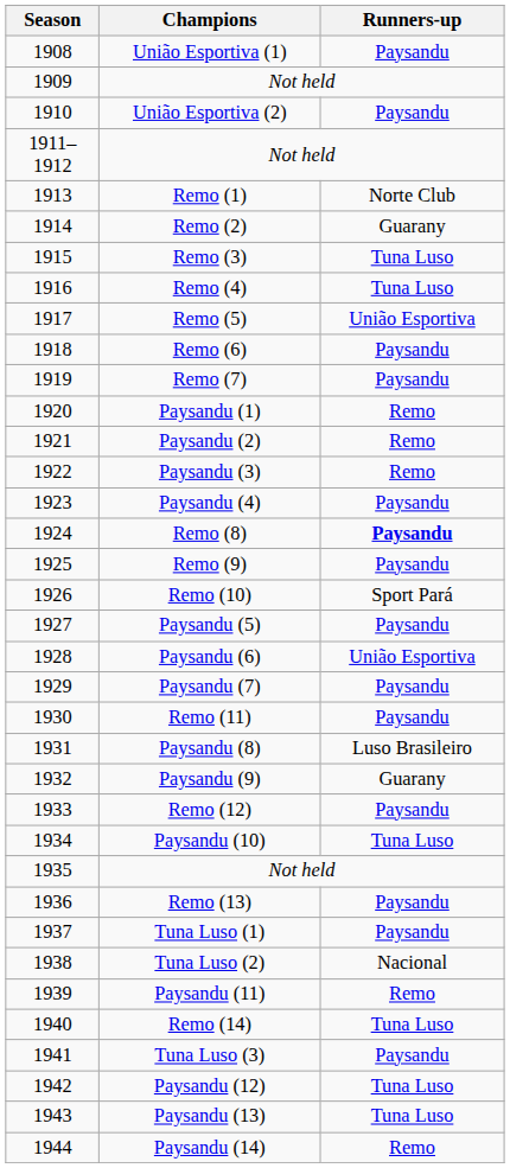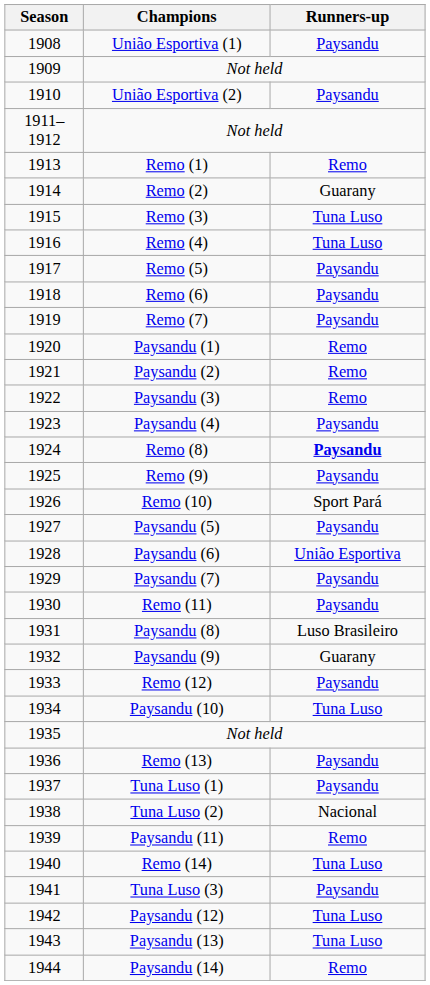 <table class="wikitable" style="text-align:center; margin-left:1em;">
 <tr>
 <th style="width:70px">Season</th>
 <th style="width:175px">Champions</th>
 <th style="width:145px">Runners-up</th>
 </tr>
 <tr>
 <td>1908</td>
 <td><a href='#'>União Esportiva</a> (1)</td>
 <td><a href='#'>Paysandu</a></td>
 </tr>
 <tr>
 <td>1909</td>
 <td colspan=2><em>Not held</em></td>
 </tr>
 <tr>
 <td>1910</td>
 <td><a href='#'>União Esportiva</a> (2)</td>
 <td><a href='#'>Paysandu</a></td>
 </tr>
 <tr>
 <td>1911–1912</td>
 <td colspan=2><em>Not held</em></td>
 </tr>
 <tr>
 <td>1913</td>
 <td><a href='#'>Remo</a> (1)</td>
-<td>Norte Club</td>
+<td><a href='#'>Remo</a></td>
 </tr>
 <tr>
 <td>1914</td>
 <td><a href='#'>Remo</a> (2)</td>
 <td>Guarany</td>
 </tr>
 <tr>
 <td>1915</td>
 <td><a href='#'>Remo</a> (3)</td>
 <td><a href='#'>Tuna Luso</a></td>
 </tr>
 <tr>
 <td>1916</td>
 <td><a href='#'>Remo</a> (4)</td>
 <td><a href='#'>Tuna Luso</a></td>
 </tr>
 <tr>
 <td>1917</td>
 <td><a href='#'>Remo</a> (5)</td>
-<td><a href='#'>União Esportiva</a></td>
+<td><a href='#'>Paysandu</a></td>
 </tr>
 <tr>
 <td>1918</td>
 <td><a href='#'>Remo</a> (6)</td>
 <td><a href='#'>Paysandu</a></td>
 </tr>
 <tr>
 <td>1919</td>
 <td><a href='#'>Remo</a> (7)</td>
 <td><a href='#'>Paysandu</a></td>
 </tr>
 <tr>
 <td>1920</td>
 <td><a href='#'>Paysandu</a> (1)</td>
 <td><a href='#'>Remo</a></td>
 </tr>
 <tr>
 <td>1921</td>
 <td><a href='#'>Paysandu</a> (2)</td>
 <td><a href='#'>Remo</a></td>
 </tr>
 <tr>
 <td>1922</td>
 <td><a href='#'>Paysandu</a> (3)</td>
 <td><a href='#'>Remo</a></td>
 </tr>
 <tr>
 <td>1923</td>
 <td><a href='#'>Paysandu</a> (4)</td>
 <td><a href='#'>Paysandu</a></td>
 </tr>
 <tr>
 <td>1924</td>
 <td><a href='#'>Remo</a> (8)</td>
 <td><strong><a href='#'>Paysandu</a></strong></td>
 </tr>
 <tr>
 <td>1925</td>
 <td><a href='#'>Remo</a> (9)</td>
 <td><a href='#'>Paysandu</a></td>
 </tr>
 <tr>
 <td>1926</td>
 <td><a href='#'>Remo</a> (10)</td>
 <td>Sport Pará</td>
 </tr>
 <tr>
 <td>1927</td>
 <td><a href='#'>Paysandu</a> (5)</td>
 <td><a href='#'>Paysandu</a></td>
 </tr>
 <tr>
 <td>1928</td>
 <td><a href='#'>Paysandu</a> (6)</td>
 <td><a href='#'>União Esportiva</a></td>
 </tr>
 <tr>
 <td>1929</td>
 <td><a href='#'>Paysandu</a> (7)</td>
 <td><a href='#'>Paysandu</a></td>
 </tr>
 <tr>
 <td>1930</td>
 <td><a href='#'>Remo</a> (11)</td>
 <td><a href='#'>Paysandu</a></td>
 </tr>
 <tr>
 <td>1931</td>
 <td><a href='#'>Paysandu</a> (8)</td>
 <td>Luso Brasileiro</td>
 </tr>
 <tr>
 <td>1932</td>
 <td><a href='#'>Paysandu</a> (9)</td>
 <td>Guarany</td>
 </tr>
 <tr>
 <td>1933</td>
 <td><a href='#'>Remo</a> (12)</td>
 <td><a href='#'>Paysandu</a></td>
 </tr>
 <tr>
 <td>1934</td>
 <td><a href='#'>Paysandu</a> (10)</td>
 <td><a href='#'>Tuna Luso</a></td>
 </tr>
 <tr>
 <td>1935</td>
 <td colspan=2><em>Not held</em></td>
 </tr>
 <tr>
 <td>1936</td>
 <td><a href='#'>Remo</a> (13)</td>
 <td><a href='#'>Paysandu</a></td>
 </tr>
 <tr>
 <td>1937</td>
 <td><a href='#'>Tuna Luso</a> (1)</td>
 <td><a href='#'>Paysandu</a></td>
 </tr>
 <tr>
 <td>1938</td>
 <td><a href='#'>Tuna Luso</a> (2)</td>
 <td>Nacional</td>
 </tr>
 <tr>
 <td>1939</td>
 <td><a href='#'>Paysandu</a> (11)</td>
 <td><a href='#'>Remo</a></td>
 </tr>
 <tr>
 <td>1940</td>
 <td><a href='#'>Remo</a> (14)</td>
 <td><a href='#'>Tuna Luso</a></td>
 </tr>
 <tr>
 <td>1941</td>
 <td><a href='#'>Tuna Luso</a> (3)</td>
 <td><a href='#'>Paysandu</a></td>
 </tr>
 <tr>
 <td>1942</td>
 <td><a href='#'>Paysandu</a> (12)</td>
 <td><a href='#'>Tuna Luso</a></td>
 </tr>
 <tr>
 <td>1943</td>
 <td><a href='#'>Paysandu</a> (13)</td>
 <td><a href='#'>Tuna Luso</a></td>
 </tr>
 <tr>
 <td>1944</td>
 <td><a href='#'>Paysandu</a> (14)</td>
 <td><a href='#'>Remo</a></td>
 </tr>
 </table>
